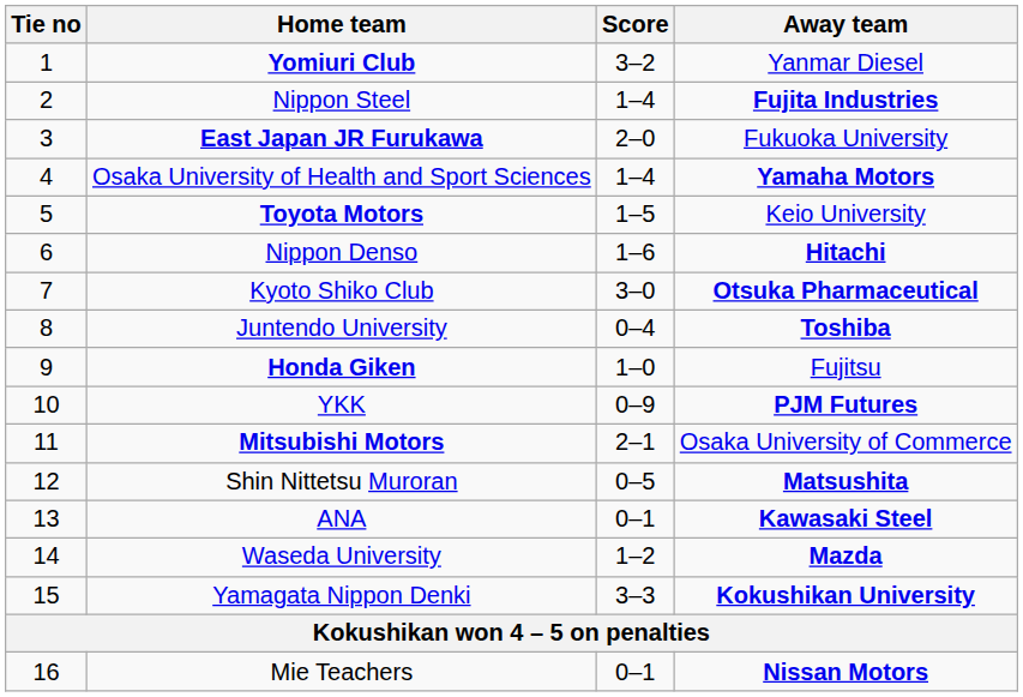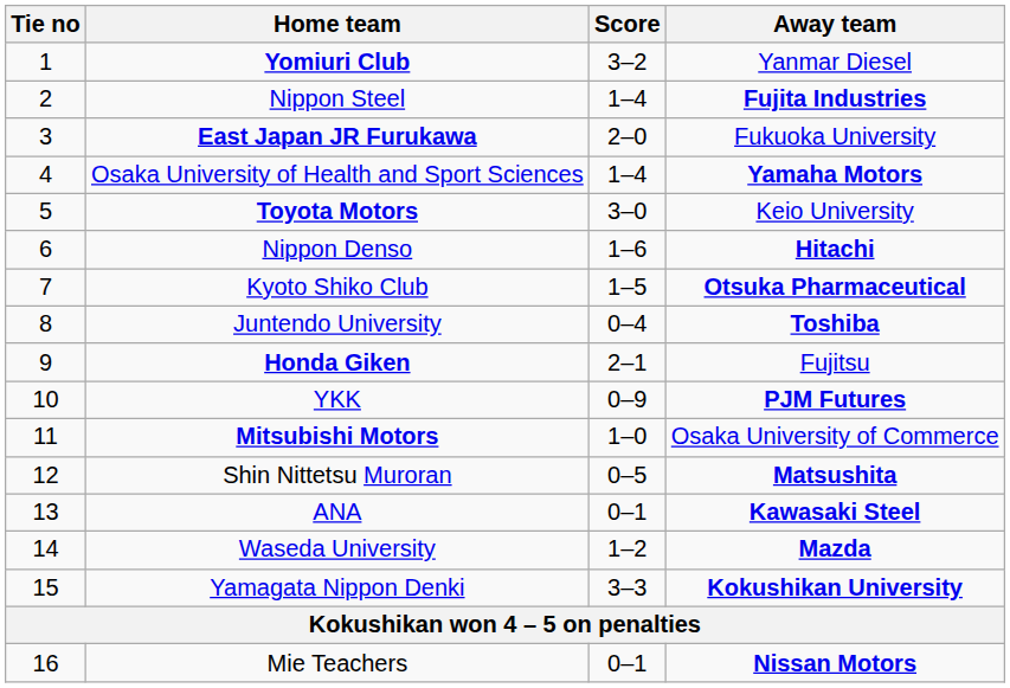 <table class="wikitable" style="text-align: center">
 <tr>
 <th>Tie no</th>
 <th>Home team</th>
 <th>Score</th>
 <th>Away team</th>
 </tr>
 <tr>
 <td>1</td>
 <td><strong><a href='#'>Yomiuri Club</a></strong></td>
 <td>3–2</td>
 <td><a href='#'>Yanmar Diesel</a></td>
 </tr>
 <tr>
 <td>2</td>
 <td><a href='#'>Nippon Steel</a></td>
 <td>1–4</td>
 <td><strong><a href='#'>Fujita Industries</a></strong></td>
 </tr>
 <tr>
 <td>3</td>
 <td><strong><a href='#'>East Japan JR Furukawa</a></strong></td>
 <td>2–0</td>
 <td><a href='#'>Fukuoka University</a></td>
 </tr>
 <tr>
 <td>4</td>
 <td><a href='#'>Osaka University of Health and Sport Sciences</a></td>
 <td>1–4</td>
 <td><strong><a href='#'>Yamaha Motors</a></strong></td>
 </tr>
 <tr>
 <td>5</td>
 <td><strong><a href='#'>Toyota Motors</a></strong></td>
-<td>1–5</td>
+<td>3–0</td>
 <td><a href='#'>Keio University</a></td>
 </tr>
 <tr>
 <td>6</td>
 <td><a href='#'>Nippon Denso</a></td>
 <td>1–6</td>
 <td><strong><a href='#'>Hitachi</a></strong></td>
 </tr>
 <tr>
 <td>7</td>
 <td><a href='#'>Kyoto Shiko Club</a></td>
-<td>3–0</td>
+<td>1–5</td>
 <td><strong><a href='#'>Otsuka Pharmaceutical</a></strong></td>
 </tr>
 <tr>
 <td>8</td>
 <td><a href='#'>Juntendo University</a></td>
 <td>0–4</td>
 <td><strong><a href='#'>Toshiba</a></strong></td>
 </tr>
 <tr>
 <td>9</td>
 <td><strong><a href='#'>Honda Giken</a></strong></td>
-<td>1–0</td>
+<td>2–1</td>
 <td><a href='#'>Fujitsu</a></td>
 </tr>
 <tr>
 <td>10</td>
 <td><a href='#'>YKK</a></td>
 <td>0–9</td>
 <td><strong><a href='#'>PJM Futures</a></strong></td>
 </tr>
 <tr>
 <td>11</td>
 <td><strong><a href='#'>Mitsubishi Motors</a></strong></td>
-<td>2–1</td>
+<td>1–0</td>
 <td><a href='#'>Osaka University of Commerce</a></td>
 </tr>
 <tr>
 <td>12</td>
 <td>Shin Nittetsu <a href='#'>Muroran</a></td>
 <td>0–5</td>
 <td><strong><a href='#'>Matsushita</a></strong></td>
 </tr>
 <tr>
 <td>13</td>
 <td><a href='#'>ANA</a></td>
 <td>0–1</td>
 <td><strong><a href='#'>Kawasaki Steel</a></strong></td>
 </tr>
 <tr>
 <td>14</td>
 <td><a href='#'>Waseda University</a></td>
 <td>1–2</td>
 <td><strong><a href='#'>Mazda</a></strong></td>
 </tr>
 <tr>
 <td>15</td>
 <td><a href='#'>Yamagata Nippon Denki</a></td>
 <td>3–3</td>
 <td><strong><a href='#'>Kokushikan University</a></strong></td>
 </tr>
 <tr>
 <th colspan="4">Kokushikan won 4 – 5 on penalties</th>
 </tr>
 <tr>
 <td>16</td>
 <td>Mie Teachers</td>
 <td>0–1</td>
 <td><strong><a href='#'>Nissan Motors</a></strong></td>
 </tr>
 </table>
